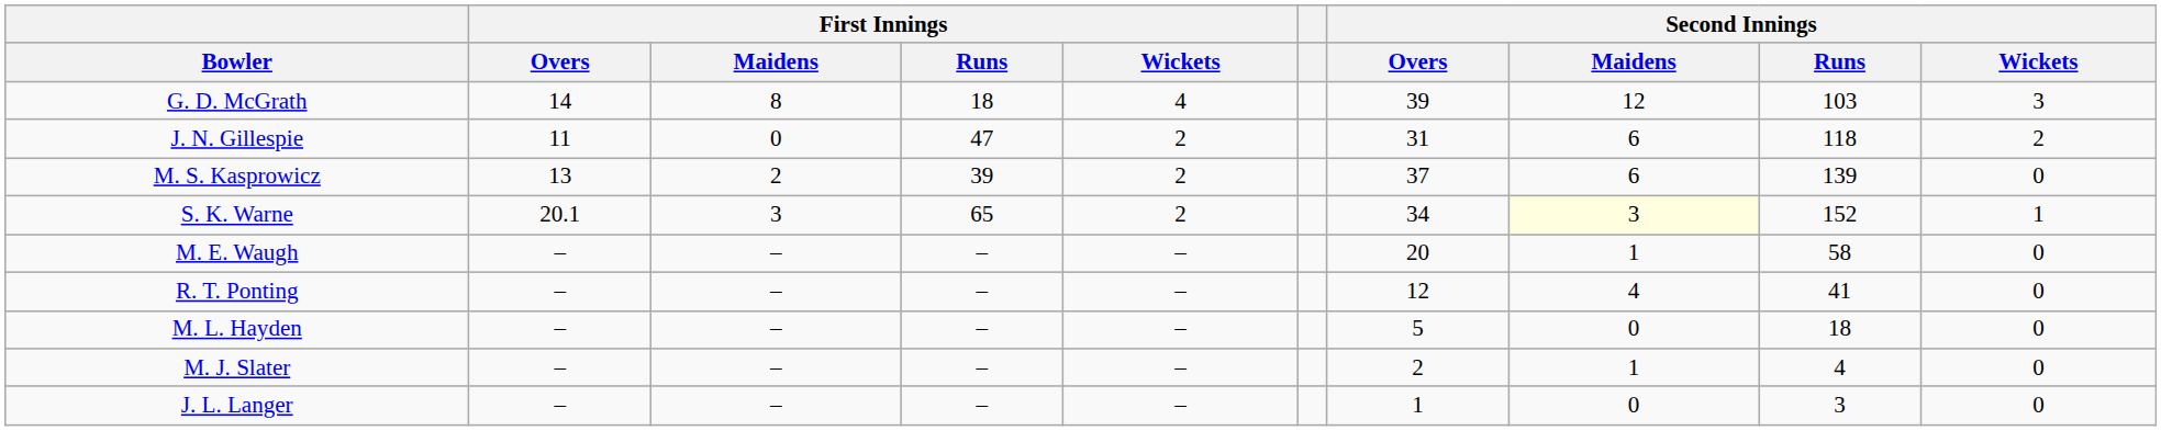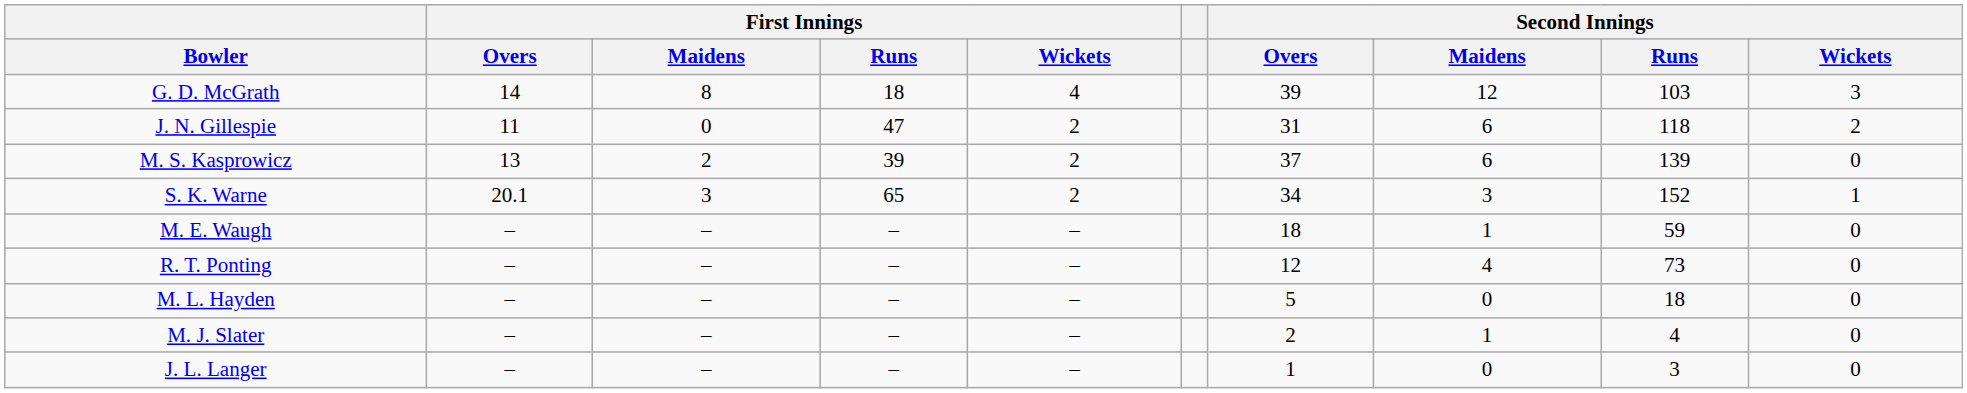 <table border="1" cellpadding="1" cellspacing="0" style="font-size: 85%; border: grey solid 1px; border-collapse: collapse; text-align: center; width: 100%;" class=wikitable>
 <tr>
 <th></th>
 <th colspan="4">First Innings</th>
 <th></th>
 <th colspan="4">Second Innings</th>
 </tr>
 <tr>
 <th><a href='#'>Bowler</a></th>
 <th><a href='#'>Overs</a></th>
 <th><a href='#'>Maidens</a></th>
 <th><a href='#'>Runs</a></th>
 <th><a href='#'>Wickets</a></th>
 <th></th>
 <th><a href='#'>Overs</a></th>
 <th><a href='#'>Maidens</a></th>
 <th><a href='#'>Runs</a></th>
 <th><a href='#'>Wickets</a></th>
 </tr>
 <tr>
 <td><a href='#'>G. D. McGrath</a></td>
 <td>14</td>
 <td>8</td>
 <td>18</td>
 <td>4</td>
 <td></td>
 <td>39</td>
 <td>12</td>
 <td>103</td>
 <td>3</td>
 </tr>
 <tr>
 <td><a href='#'>J. N. Gillespie</a></td>
 <td>11</td>
 <td>0</td>
 <td>47</td>
 <td>2</td>
 <td></td>
 <td>31</td>
 <td>6</td>
 <td>118</td>
 <td>2</td>
 </tr>
 <tr>
 <td><a href='#'>M. S. Kasprowicz</a></td>
 <td>13</td>
 <td>2</td>
 <td>39</td>
 <td>2</td>
 <td></td>
 <td>37</td>
 <td>6</td>
 <td>139</td>
 <td>0</td>
 </tr>
 <tr>
 <td><a href='#'>S. K. Warne</a></td>
 <td>20.1</td>
 <td>3</td>
 <td>65</td>
 <td>2</td>
 <td></td>
 <td>34</td>
-<td style="background: lightyellow;">3</td>
+<td>3</td>
 <td>152</td>
 <td>1</td>
 </tr>
 <tr>
 <td><a href='#'>M. E. Waugh</a></td>
 <td>–</td>
 <td>–</td>
 <td>–</td>
 <td>–</td>
 <td></td>
-<td>20</td>
+<td>18</td>
 <td>1</td>
-<td>58</td>
+<td>59</td>
 <td>0</td>
 </tr>
 <tr>
 <td><a href='#'>R. T. Ponting</a></td>
 <td>–</td>
 <td>–</td>
 <td>–</td>
 <td>–</td>
 <td></td>
 <td>12</td>
 <td>4</td>
-<td>41</td>
+<td>73</td>
 <td>0</td>
 </tr>
 <tr>
 <td><a href='#'>M. L. Hayden</a></td>
 <td>–</td>
 <td>–</td>
 <td>–</td>
 <td>–</td>
 <td></td>
 <td>5</td>
 <td>0</td>
 <td>18</td>
 <td>0</td>
 </tr>
 <tr>
 <td><a href='#'>M. J. Slater</a></td>
 <td>–</td>
 <td>–</td>
 <td>–</td>
 <td>–</td>
 <td></td>
 <td>2</td>
 <td>1</td>
 <td>4</td>
 <td>0</td>
 </tr>
 <tr>
 <td><a href='#'>J. L. Langer</a></td>
 <td>–</td>
 <td>–</td>
 <td>–</td>
 <td>–</td>
 <td></td>
 <td>1</td>
 <td>0</td>
 <td>3</td>
 <td>0</td>
 </tr>
 </table>
